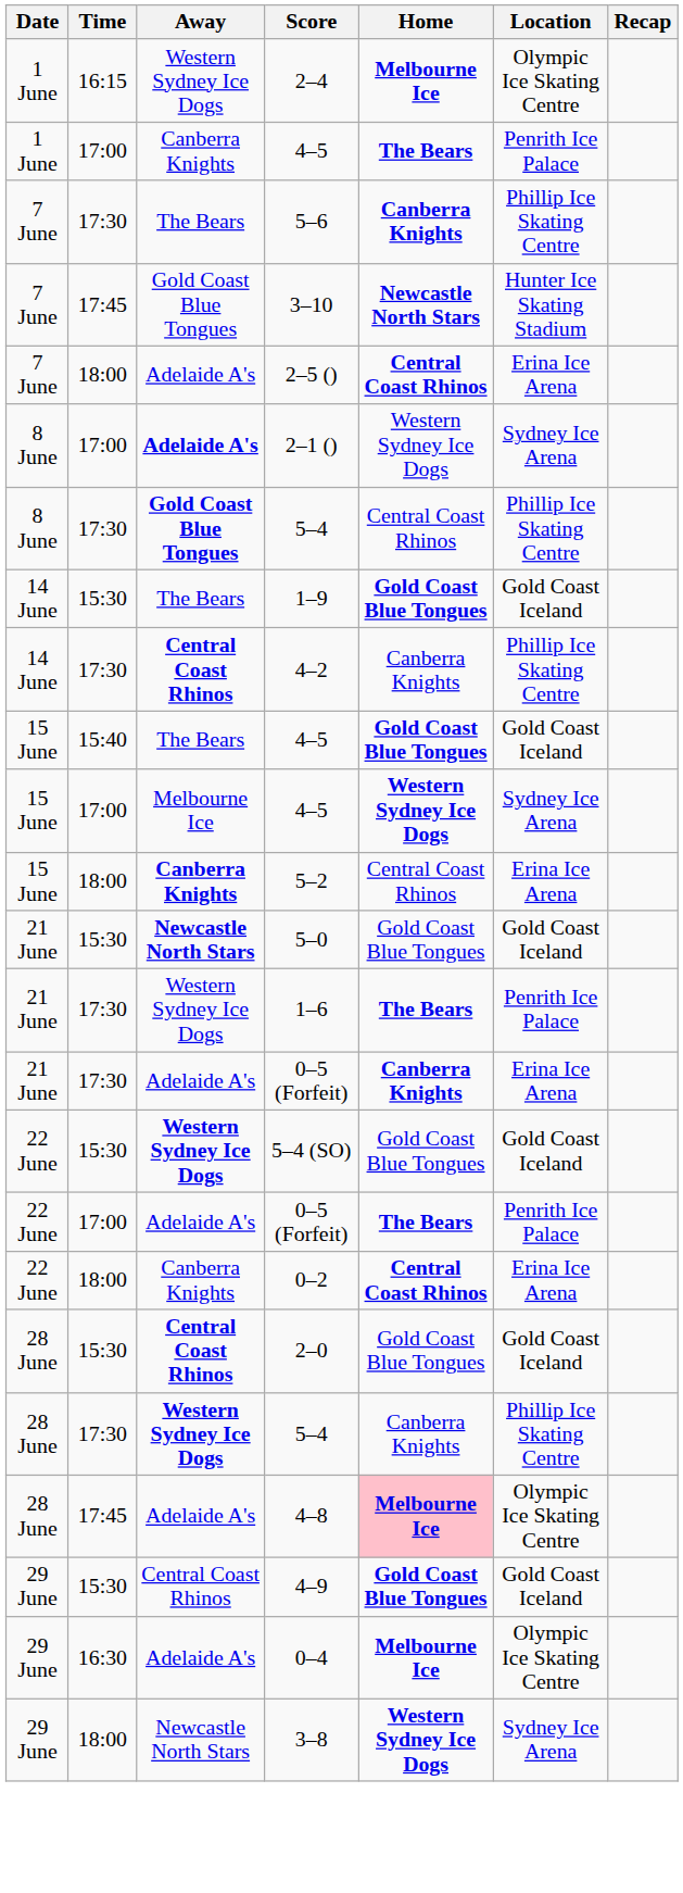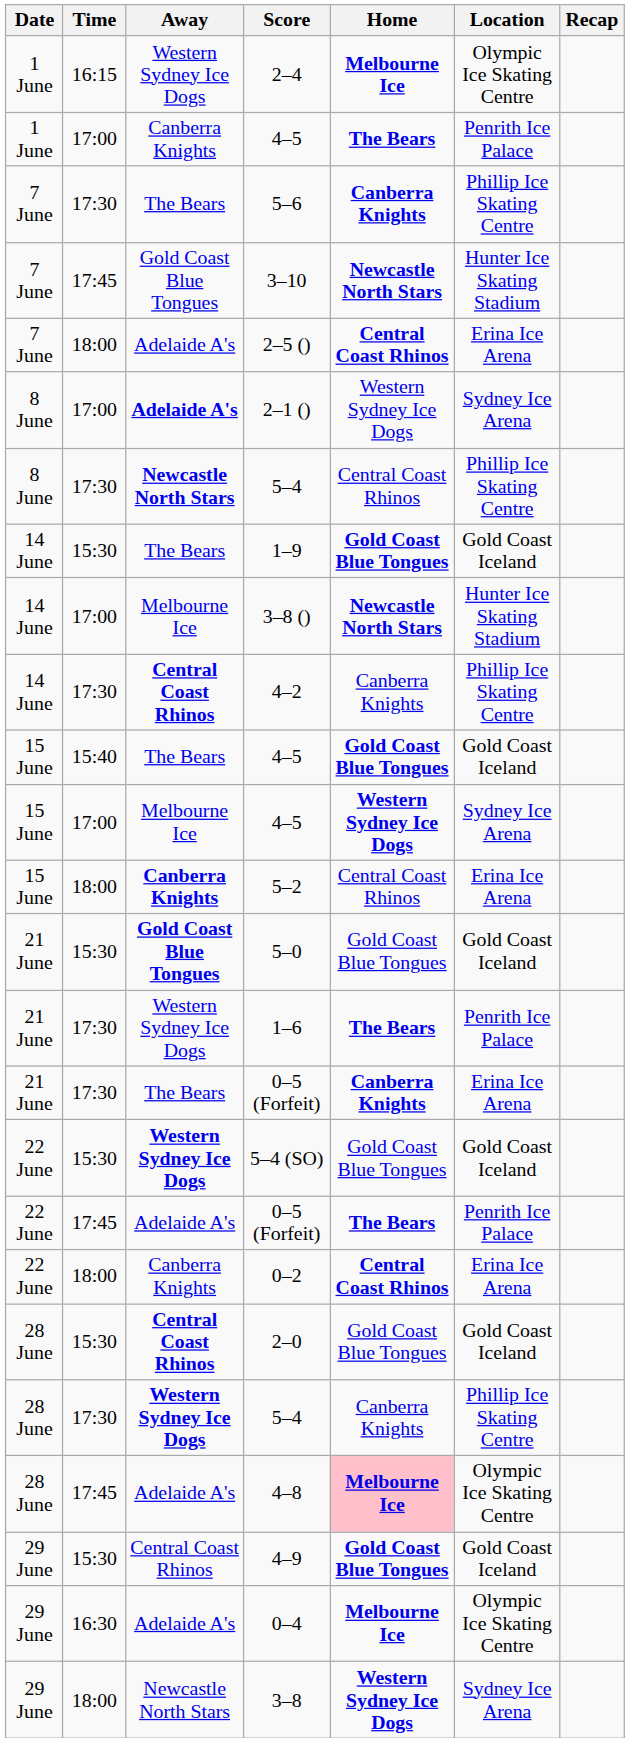 <table class="wikitable" width="80%" style="margin: 1em auto 1em auto">
 <tr>
 <th width="5%">Date</th>
 <th width="5%">Time</th>
 <th width="13%">Away</th>
 <th width="6%">Score</th>
 <th width="13%">Home</th>
 <th width="13%">Location</th>
 <th width="1%">Recap</th>
 </tr>
 <tr align="center">
 <td>1 June</td>
 <td>16:15</td>
 <td><a href='#'>Western Sydney Ice Dogs</a></td>
 <td>2–4</td>
 <td><strong><a href='#'>Melbourne Ice</a></strong></td>
 <td>Olympic Ice Skating Centre</td>
 <td></td>
 </tr>
 <tr align="center">
 <td>1 June</td>
 <td>17:00</td>
 <td><a href='#'>Canberra Knights</a></td>
 <td>4–5</td>
 <td><strong><a href='#'>The Bears</a></strong></td>
 <td><a href='#'>Penrith Ice Palace</a></td>
 <td></td>
 </tr>
 <tr align="center">
 <td>7 June</td>
 <td>17:30</td>
 <td><a href='#'>The Bears</a></td>
 <td>5–6</td>
 <td><strong><a href='#'>Canberra Knights</a></strong></td>
 <td><a href='#'>Phillip Ice Skating Centre</a></td>
 <td></td>
 </tr>
 <tr align="center">
 <td>7 June</td>
 <td>17:45</td>
 <td><a href='#'>Gold Coast Blue Tongues</a></td>
 <td>3–10</td>
 <td><strong><a href='#'>Newcastle North Stars</a></strong></td>
 <td><a href='#'>Hunter Ice Skating Stadium</a></td>
 <td></td>
 </tr>
 <tr align="center">
 <td>7 June</td>
 <td>18:00</td>
 <td><a href='#'>Adelaide A's</a></td>
 <td>2–5 ()</td>
 <td><strong><a href='#'>Central Coast Rhinos</a></strong></td>
 <td><a href='#'>Erina Ice Arena</a></td>
 <td></td>
 </tr>
 <tr align="center">
 <td>8 June</td>
 <td>17:00</td>
 <td><strong><a href='#'>Adelaide A's</a></strong></td>
 <td>2–1 ()</td>
 <td><a href='#'>Western Sydney Ice Dogs</a></td>
 <td><a href='#'>Sydney Ice Arena</a></td>
 <td></td>
 </tr>
 <tr align="center">
 <td>8 June</td>
 <td>17:30</td>
-<td><strong><a href='#'>Gold Coast Blue Tongues</a></strong></td>
+<td><strong><a href='#'>Newcastle North Stars</a></strong></td>
 <td>5–4</td>
 <td><a href='#'>Central Coast Rhinos</a></td>
 <td><a href='#'>Phillip Ice Skating Centre</a></td>
 <td></td>
 </tr>
 <tr align="center">
 <td>14 June</td>
 <td>15:30</td>
 <td><a href='#'>The Bears</a></td>
 <td>1–9</td>
 <td><strong><a href='#'>Gold Coast Blue Tongues</a></strong></td>
 <td>Gold Coast Iceland</td>
+<td></td>
+</tr>
+<tr align="center">
+<td>14 June</td>
+<td>17:00</td>
+<td><a href='#'>Melbourne Ice</a></td>
+<td>3–8 ()</td>
+<td><strong><a href='#'>Newcastle North Stars</a></strong></td>
+<td><a href='#'>Hunter Ice Skating Stadium</a></td>
 <td></td>
 </tr>
 <tr align="center">
 <td>14 June</td>
 <td>17:30</td>
 <td><strong><a href='#'>Central Coast Rhinos</a></strong></td>
 <td>4–2</td>
 <td><a href='#'>Canberra Knights</a></td>
 <td><a href='#'>Phillip Ice Skating Centre</a></td>
 <td></td>
 </tr>
 <tr align="center">
 <td>15 June</td>
 <td>15:40</td>
 <td><a href='#'>The Bears</a></td>
 <td>4–5</td>
 <td><strong><a href='#'>Gold Coast Blue Tongues</a></strong></td>
 <td>Gold Coast Iceland</td>
 <td></td>
 </tr>
 <tr align="center">
 <td>15 June</td>
 <td>17:00</td>
 <td><a href='#'>Melbourne Ice</a></td>
 <td>4–5</td>
 <td><strong><a href='#'>Western Sydney Ice Dogs</a></strong></td>
 <td><a href='#'>Sydney Ice Arena</a></td>
 <td></td>
 </tr>
 <tr align="center">
 <td>15 June</td>
 <td>18:00</td>
 <td><strong><a href='#'>Canberra Knights</a></strong></td>
 <td>5–2</td>
 <td><a href='#'>Central Coast Rhinos</a></td>
 <td><a href='#'>Erina Ice Arena</a></td>
 <td></td>
 </tr>
 <tr align="center">
 <td>21 June</td>
 <td>15:30</td>
-<td><strong><a href='#'>Newcastle North Stars</a></strong></td>
+<td><strong><a href='#'>Gold Coast Blue Tongues</a></strong></td>
 <td>5–0</td>
 <td><a href='#'>Gold Coast Blue Tongues</a></td>
 <td>Gold Coast Iceland</td>
 <td></td>
 </tr>
 <tr align="center">
 <td>21 June</td>
 <td>17:30</td>
 <td><a href='#'>Western Sydney Ice Dogs</a></td>
 <td>1–6</td>
 <td><strong><a href='#'>The Bears</a></strong></td>
 <td><a href='#'>Penrith Ice Palace</a></td>
 <td></td>
 </tr>
 <tr align="center">
 <td>21 June</td>
 <td>17:30</td>
-<td><a href='#'>Adelaide A's</a></td>
+<td><a href='#'>The Bears</a></td>
 <td>0–5 (Forfeit)</td>
 <td><strong><a href='#'>Canberra Knights</a></strong></td>
 <td><a href='#'>Erina Ice Arena</a></td>
 <td></td>
 </tr>
 <tr align="center">
 <td>22 June</td>
 <td>15:30</td>
 <td><strong><a href='#'>Western Sydney Ice Dogs</a></strong></td>
 <td>5–4 (SO)</td>
 <td><a href='#'>Gold Coast Blue Tongues</a></td>
 <td>Gold Coast Iceland</td>
 <td></td>
 </tr>
 <tr align="center">
 <td>22 June</td>
-<td>17:00</td>
+<td>17:45</td>
 <td><a href='#'>Adelaide A's</a></td>
 <td>0–5 (Forfeit)</td>
 <td><strong><a href='#'>The Bears</a></strong></td>
 <td><a href='#'>Penrith Ice Palace</a></td>
 <td></td>
 </tr>
 <tr align="center">
 <td>22 June</td>
 <td>18:00</td>
 <td><a href='#'>Canberra Knights</a></td>
 <td>0–2</td>
 <td><strong><a href='#'>Central Coast Rhinos</a></strong></td>
 <td><a href='#'>Erina Ice Arena</a></td>
 <td></td>
 </tr>
 <tr align="center">
 <td>28 June</td>
 <td>15:30</td>
 <td><strong><a href='#'>Central Coast Rhinos</a></strong></td>
 <td>2–0</td>
 <td><a href='#'>Gold Coast Blue Tongues</a></td>
 <td>Gold Coast Iceland</td>
 <td></td>
 </tr>
 <tr align="center">
 <td>28 June</td>
 <td>17:30</td>
 <td><strong><a href='#'>Western Sydney Ice Dogs</a></strong></td>
 <td>5–4</td>
 <td><a href='#'>Canberra Knights</a></td>
 <td><a href='#'>Phillip Ice Skating Centre</a></td>
 <td></td>
 </tr>
 <tr align="center">
 <td>28 June</td>
 <td>17:45</td>
 <td><a href='#'>Adelaide A's</a></td>
 <td>4–8</td>
 <td style="background: pink;"><strong><a href='#'>Melbourne Ice</a></strong></td>
 <td>Olympic Ice Skating Centre</td>
 <td></td>
 </tr>
 <tr align="center">
 <td>29 June</td>
 <td>15:30</td>
 <td><a href='#'>Central Coast Rhinos</a></td>
 <td>4–9</td>
 <td><strong><a href='#'>Gold Coast Blue Tongues</a></strong></td>
 <td>Gold Coast Iceland</td>
 <td></td>
 </tr>
 <tr align="center">
 <td>29 June</td>
 <td>16:30</td>
 <td><a href='#'>Adelaide A's</a></td>
 <td>0–4</td>
 <td><strong><a href='#'>Melbourne Ice</a></strong></td>
 <td>Olympic Ice Skating Centre</td>
 <td></td>
 </tr>
 <tr align="center">
 <td>29 June</td>
 <td>18:00</td>
 <td><a href='#'>Newcastle North Stars</a></td>
 <td>3–8</td>
 <td><strong><a href='#'>Western Sydney Ice Dogs</a></strong></td>
 <td><a href='#'>Sydney Ice Arena</a></td>
 <td></td>
 </tr>
 </table>
